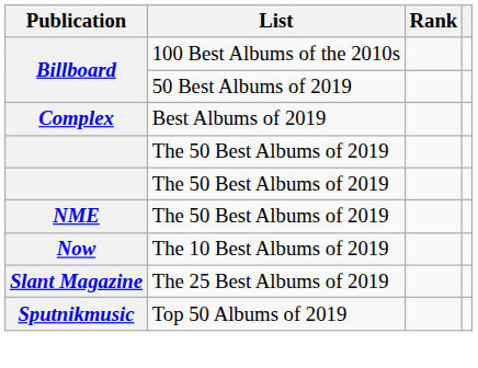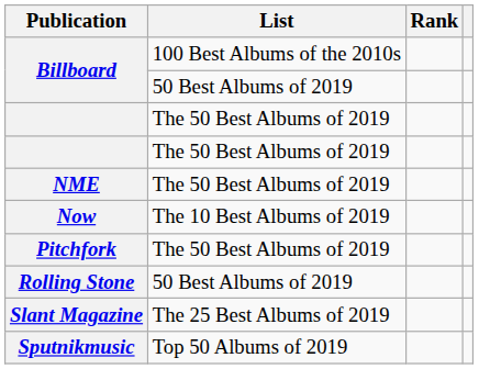 <table class="wikitable sortable plainrowheaders" style="border:none; margin:0;">
 <tr>
 <th scope="col">Publication</th>
 <th scope="col" class="unsortable">List</th>
 <th scope="col" data-sort-type="number">Rank</th>
 <th scope="col" class="unsortable"></th>
 </tr>
 <tr>
 <th scope="row" rowspan="2"><em><a href='#'>Billboard</a></em></th>
 <td>100 Best Albums of the 2010s</td>
 <td></td>
 <td></td>
 </tr>
 <tr>
 <td>50 Best Albums of 2019</td>
-<td></td>
-<td></td>
-</tr>
-<tr>
-<th scope="row"><em><a href='#'>Complex</a></em></th>
-<td>Best Albums of 2019</td>
 <td></td>
 <td></td>
 </tr>
 <tr>
 <th scope="row"></th>
 <td>The 50 Best Albums of 2019</td>
 <td></td>
 <td></td>
 </tr>
 <tr>
 <th scope="row"></th>
 <td>The 50 Best Albums of 2019</td>
 <td></td>
 <td></td>
 </tr>
 <tr>
 <th scope="row"><em><a href='#'>NME</a></em></th>
 <td>The 50 Best Albums of 2019</td>
 <td></td>
 <td></td>
 </tr>
 <tr>
 <th scope="row"><em><a href='#'>Now</a></em></th>
 <td>The 10 Best Albums of 2019</td>
 <td></td>
 <td></td>
 </tr>
 <tr>
+<th scope="row"><em><a href='#'>Pitchfork</a></em></th>
+<td>The 50 Best Albums of 2019</td>
+<td></td>
+<td></td>
+</tr>
+<tr>
+<th scope="row"><em><a href='#'>Rolling Stone</a></em></th>
+<td>50 Best Albums of 2019</td>
+<td></td>
+<td></td>
+</tr>
+<tr>
 <th scope="row"><em><a href='#'>Slant Magazine</a></em></th>
 <td>The 25 Best Albums of 2019</td>
 <td></td>
 <td></td>
 </tr>
 <tr>
 <th scope="row"><em><a href='#'>Sputnikmusic</a></em></th>
 <td>Top 50 Albums of 2019</td>
 <td></td>
 <td></td>
 </tr>
 </table>
